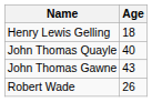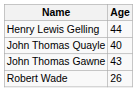 <table class="wikitable">
 <tr>
 <th>Name</th>
 <th>Age</th>
 </tr>
 <tr>
 <td>Henry Lewis Gelling</td>
-<td>18</td>
+<td>44</td>
 </tr>
 <tr>
 <td>John Thomas Quayle</td>
 <td>40</td>
 </tr>
 <tr>
 <td>John Thomas Gawne</td>
 <td>43</td>
 </tr>
 <tr>
 <td>Robert Wade</td>
 <td>26</td>
 </tr>
 </table>
